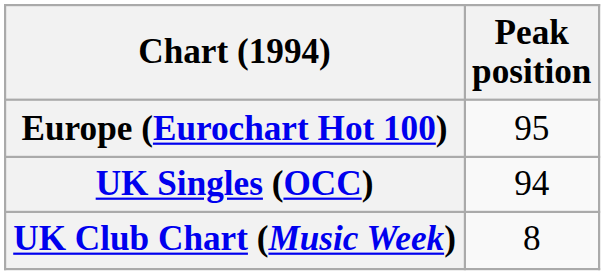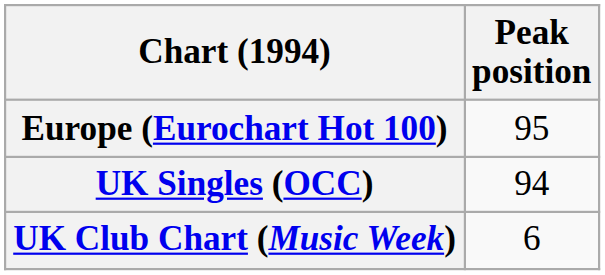 <table class="wikitable sortable plainrowheaders" style="text-align:center">
 <tr>
 <th scope="col">Chart (1994)</th>
 <th scope="col">Peak<br>position</th>
 </tr>
 <tr>
 <th scope="row">Europe (<a href='#'>Eurochart Hot 100</a>)</th>
 <td style="text-align:center;">95</td>
 </tr>
 <tr>
 <th scope="row"><a href='#'>UK Singles</a> (<a href='#'>OCC</a>)</th>
 <td style="text-align:center;">94</td>
 </tr>
 <tr>
 <th scope="row"><a href='#'>UK Club Chart</a> (<em><a href='#'>Music Week</a></em>)</th>
-<td style="text-align:center;">8</td>
+<td style="text-align:center;">6</td>
 </tr>
 </table>
